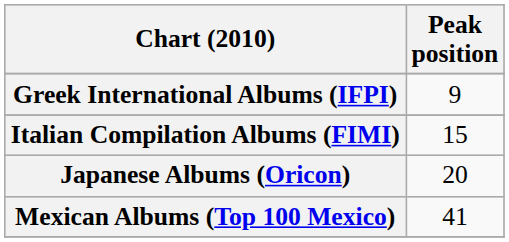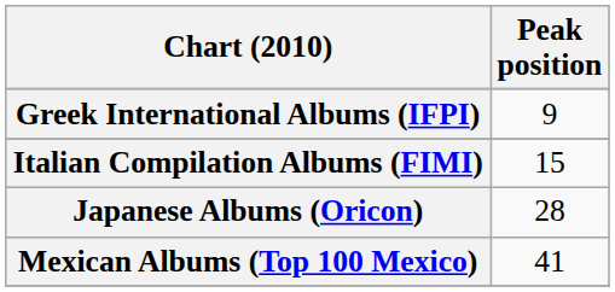 <table class="wikitable sortable plainrowheaders" style="text-align:center">
 <tr>
 <th scope="col">Chart (2010)</th>
 <th scope="col">Peak<br>position</th>
 </tr>
 <tr>
 </tr>
 <tr>
 </tr>
 <tr>
 </tr>
 <tr>
 </tr>
 <tr>
 </tr>
 <tr>
 </tr>
 <tr>
 </tr>
 <tr>
 <th scope="row">Greek International Albums (<a href='#'>IFPI</a>)</th>
 <td>9</td>
 </tr>
 <tr>
 </tr>
 <tr>
 <th scope="row">Italian Compilation Albums (<a href='#'>FIMI</a>)</th>
 <td>15</td>
 </tr>
 <tr>
 <th scope="row">Japanese Albums (<a href='#'>Oricon</a>)</th>
-<td>20</td>
+<td>28</td>
 </tr>
 <tr>
 <th scope="row">Mexican Albums (<a href='#'>Top 100 Mexico</a>)</th>
 <td>41</td>
 </tr>
 <tr>
 </tr>
 <tr>
 </tr>
 <tr>
 </tr>
 <tr>
 </tr>
 <tr>
 </tr>
 <tr>
 </tr>
 </table>
